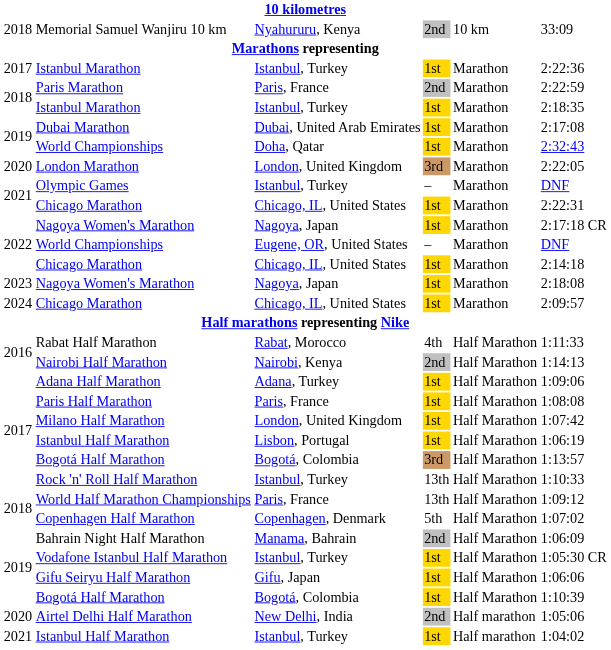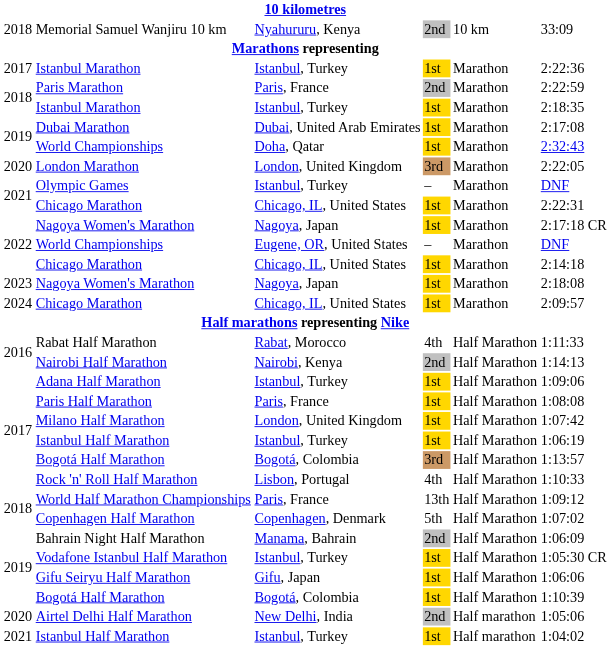 <table>
 <tr>
 <th colspan="6"><a href='#'>10 kilometres</a></th>
 </tr>
 <tr>
 <td>2018</td>
 <td>Memorial Samuel Wanjiru 10 km</td>
 <td><a href='#'>Nyahururu</a>, Kenya</td>
 <td bgcolor=silver>2nd</td>
 <td>10 km</td>
 <td>33:09</td>
 </tr>
 <tr>
 <th colspan="6"><a href='#'>Marathons</a> representing </th>
 </tr>
 <tr>
 <td rowspan=1>2017</td>
 <td><a href='#'>Istanbul Marathon</a></td>
 <td><a href='#'>Istanbul</a>, Turkey</td>
 <td bgcolor=gold>1st</td>
 <td>Marathon</td>
 <td>2:22:36</td>
 </tr>
 <tr>
 <td rowspan=2>2018</td>
 <td><a href='#'>Paris Marathon</a></td>
 <td><a href='#'>Paris</a>, France</td>
 <td bgcolor=silver>2nd</td>
 <td>Marathon</td>
 <td>2:22:59</td>
 </tr>
 <tr>
 <td><a href='#'>Istanbul Marathon</a></td>
 <td><a href='#'>Istanbul</a>, Turkey</td>
 <td bgcolor=gold>1st</td>
 <td>Marathon</td>
 <td>2:18:35 </td>
 </tr>
 <tr>
 <td rowspan=2>2019</td>
 <td><a href='#'>Dubai Marathon</a></td>
 <td><a href='#'>Dubai</a>, United Arab Emirates</td>
 <td bgcolor=gold>1st</td>
 <td>Marathon</td>
 <td>2:17:08</td>
 </tr>
 <tr>
 <td><a href='#'>World Championships</a></td>
 <td><a href='#'>Doha</a>, Qatar</td>
 <td bgcolor=gold>1st</td>
 <td>Marathon</td>
 <td><a href='#'>2:32:43</a></td>
 </tr>
 <tr>
 <td>2020</td>
 <td><a href='#'>London Marathon</a></td>
 <td><a href='#'>London</a>, United Kingdom</td>
 <td bgcolor=cc9966>3rd</td>
 <td>Marathon</td>
 <td>2:22:05</td>
 </tr>
 <tr>
 <td rowspan=2>2021</td>
 <td><a href='#'>Olympic Games</a></td>
 <td><a href='#'>Istanbul</a>, Turkey</td>
 <td>–</td>
 <td>Marathon</td>
 <td><a href='#'>DNF</a></td>
 </tr>
 <tr>
 <td><a href='#'>Chicago Marathon</a></td>
 <td><a href='#'>Chicago, IL</a>, United States</td>
 <td bgcolor=gold>1st</td>
 <td>Marathon</td>
 <td>2:22:31</td>
 </tr>
 <tr>
 <td rowspan=3>2022</td>
 <td><a href='#'>Nagoya Women's Marathon</a></td>
 <td><a href='#'>Nagoya</a>, Japan</td>
 <td bgcolor=gold>1st</td>
 <td>Marathon</td>
 <td>2:17:18 CR</td>
 </tr>
 <tr>
 <td><a href='#'>World Championships</a></td>
 <td><a href='#'>Eugene, OR</a>, United States</td>
 <td>–</td>
 <td>Marathon</td>
 <td><a href='#'>DNF</a></td>
 </tr>
 <tr>
 <td><a href='#'>Chicago Marathon</a></td>
 <td><a href='#'>Chicago, IL</a>, United States</td>
 <td bgcolor=gold>1st</td>
 <td>Marathon</td>
 <td>2:14:18</td>
 </tr>
 <tr>
 <td>2023</td>
 <td><a href='#'>Nagoya Women's Marathon</a></td>
 <td><a href='#'>Nagoya</a>, Japan</td>
 <td bgcolor=gold>1st</td>
 <td>Marathon</td>
 <td>2:18:08</td>
 </tr>
 <tr>
 <td>2024</td>
 <td><a href='#'>Chicago Marathon</a></td>
 <td><a href='#'>Chicago, IL</a>, United States</td>
 <td bgcolor=gold>1st</td>
 <td>Marathon</td>
 <td>2:09:57 </td>
 </tr>
 <tr>
 <th colspan="6"><a href='#'>Half marathons</a> representing <a href='#'>Nike</a></th>
 </tr>
 <tr>
 <td rowspan=2>2016</td>
 <td>Rabat Half Marathon</td>
 <td><a href='#'>Rabat</a>, Morocco</td>
 <td>4th</td>
 <td>Half Marathon</td>
 <td>1:11:33</td>
 </tr>
 <tr>
 <td><a href='#'>Nairobi Half Marathon</a></td>
 <td><a href='#'>Nairobi</a>, Kenya</td>
 <td bgcolor=silver>2nd</td>
 <td>Half Marathon</td>
 <td>1:14:13</td>
 </tr>
 <tr>
 <td rowspan=6>2017</td>
 <td><a href='#'>Adana Half Marathon</a></td>
-<td><a href='#'>Adana</a>, Turkey</td>
+<td><a href='#'>Istanbul</a>, Turkey</td>
 <td bgcolor=gold>1st</td>
 <td>Half Marathon</td>
 <td>1:09:06</td>
 </tr>
 <tr>
 <td><a href='#'>Paris Half Marathon</a></td>
 <td><a href='#'>Paris</a>, France</td>
 <td bgcolor=gold>1st</td>
 <td>Half Marathon</td>
 <td>1:08:08</td>
 </tr>
 <tr>
 <td><a href='#'>Milano Half Marathon</a></td>
 <td><a href='#'>London</a>, United Kingdom</td>
 <td bgcolor=gold>1st</td>
 <td>Half Marathon</td>
 <td>1:07:42</td>
 </tr>
 <tr>
 <td><a href='#'>Istanbul Half Marathon</a></td>
-<td><a href='#'>Lisbon</a>, Portugal</td>
+<td><a href='#'>Istanbul</a>, Turkey</td>
 <td bgcolor=gold>1st</td>
 <td>Half Marathon</td>
 <td>1:06:19</td>
 </tr>
 <tr>
 <td><a href='#'>Bogotá Half Marathon</a></td>
 <td><a href='#'>Bogotá</a>, Colombia</td>
 <td bgcolor=cc9966>3rd</td>
 <td>Half Marathon</td>
 <td>1:13:57</td>
 </tr>
 <tr>
 <td><a href='#'>Rock 'n' Roll Half Marathon</a></td>
-<td><a href='#'>Istanbul</a>, Turkey</td>
-<td>13th</td>
+<td><a href='#'>Lisbon</a>, Portugal</td>
+<td>4th</td>
 <td>Half Marathon</td>
 <td>1:10:33</td>
 </tr>
 <tr>
 <td rowspan=2>2018</td>
 <td><a href='#'>World Half Marathon Championships</a></td>
 <td><a href='#'>Paris</a>, France</td>
 <td>13th</td>
 <td>Half Marathon</td>
 <td>1:09:12</td>
 </tr>
 <tr>
 <td><a href='#'>Copenhagen Half Marathon</a></td>
 <td><a href='#'>Copenhagen</a>, Denmark</td>
 <td>5th</td>
 <td>Half Marathon</td>
 <td>1:07:02</td>
 </tr>
 <tr>
 <td rowspan=4>2019</td>
 <td>Bahrain Night Half Marathon</td>
 <td><a href='#'>Manama</a>, Bahrain</td>
 <td bgcolor=silver>2nd</td>
 <td>Half Marathon</td>
 <td>1:06:09</td>
 </tr>
 <tr>
 <td><a href='#'>Vodafone Istanbul Half Marathon</a></td>
 <td><a href='#'>Istanbul</a>, Turkey</td>
 <td bgcolor=gold>1st</td>
 <td>Half Marathon</td>
 <td>1:05:30 CR</td>
 </tr>
 <tr>
 <td><a href='#'>Gifu Seiryu Half Marathon</a></td>
 <td><a href='#'>Gifu</a>, Japan</td>
 <td bgcolor=gold>1st</td>
 <td>Half Marathon</td>
 <td>1:06:06</td>
 </tr>
 <tr>
 <td><a href='#'>Bogotá Half Marathon</a></td>
 <td><a href='#'>Bogotá</a>, Colombia</td>
 <td bgcolor=gold>1st</td>
 <td>Half Marathon</td>
 <td>1:10:39</td>
 </tr>
 <tr>
 <td>2020</td>
 <td><a href='#'>Airtel Delhi Half Marathon</a></td>
 <td><a href='#'>New Delhi</a>, India</td>
 <td bgcolor=silver>2nd</td>
 <td>Half marathon</td>
 <td>1:05:06</td>
 </tr>
 <tr>
 <td>2021</td>
 <td><a href='#'>Istanbul Half Marathon</a></td>
 <td><a href='#'>Istanbul</a>, Turkey</td>
 <td bgcolor=gold>1st</td>
 <td>Half marathon</td>
 <td>1:04:02 <strong></strong></td>
 </tr>
 </table>
